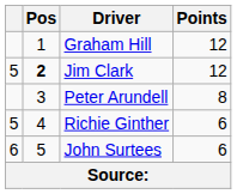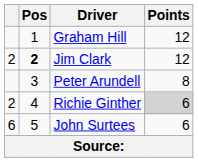 <table class="wikitable" style="font-size: 95%;">
 <tr>
 <th></th>
 <th>Pos</th>
 <th>Driver</th>
 <th>Points</th>
 </tr>
 <tr>
 <td align="left"></td>
 <td align="center">1</td>
 <td> <a href='#'>Graham Hill</a></td>
 <td align="right">12</td>
 </tr>
 <tr>
-<td align="left"> 5</td>
+<td align="left"> 2</td>
 <td align="center"><strong>2</strong></td>
 <td> <a href='#'>Jim Clark</a></td>
 <td align="right">12</td>
 </tr>
 <tr>
 <td align="left"></td>
 <td align="center">3</td>
 <td> <a href='#'>Peter Arundell</a></td>
 <td align="right">8</td>
 </tr>
 <tr>
-<td align="left"> 5</td>
+<td align="left"> 2</td>
 <td align="center">4</td>
 <td> <a href='#'>Richie Ginther</a></td>
-<td align="right">6</td>
+<td align="right" style="background: lightgrey;">6</td>
 </tr>
 <tr>
 <td align="left"> 6</td>
 <td align="center">5</td>
 <td> <a href='#'>John Surtees</a></td>
 <td align="right">6</td>
 </tr>
 <tr>
 <th colspan=4>Source: </th>
 </tr>
 </table>
